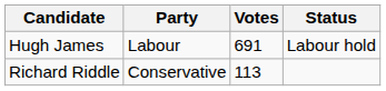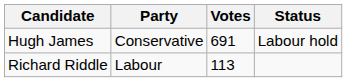 <table class="wikitable sortable">
 <tr>
 <th>Candidate</th>
 <th>Party</th>
 <th>Votes</th>
 <th>Status</th>
 </tr>
 <tr>
 <td>Hugh James</td>
-<td>Labour</td>
+<td>Conservative</td>
 <td>691</td>
 <td>Labour hold</td>
 </tr>
 <tr>
 <td>Richard Riddle</td>
-<td>Conservative</td>
+<td>Labour</td>
 <td>113</td>
 <td></td>
 </tr>
 </table>
